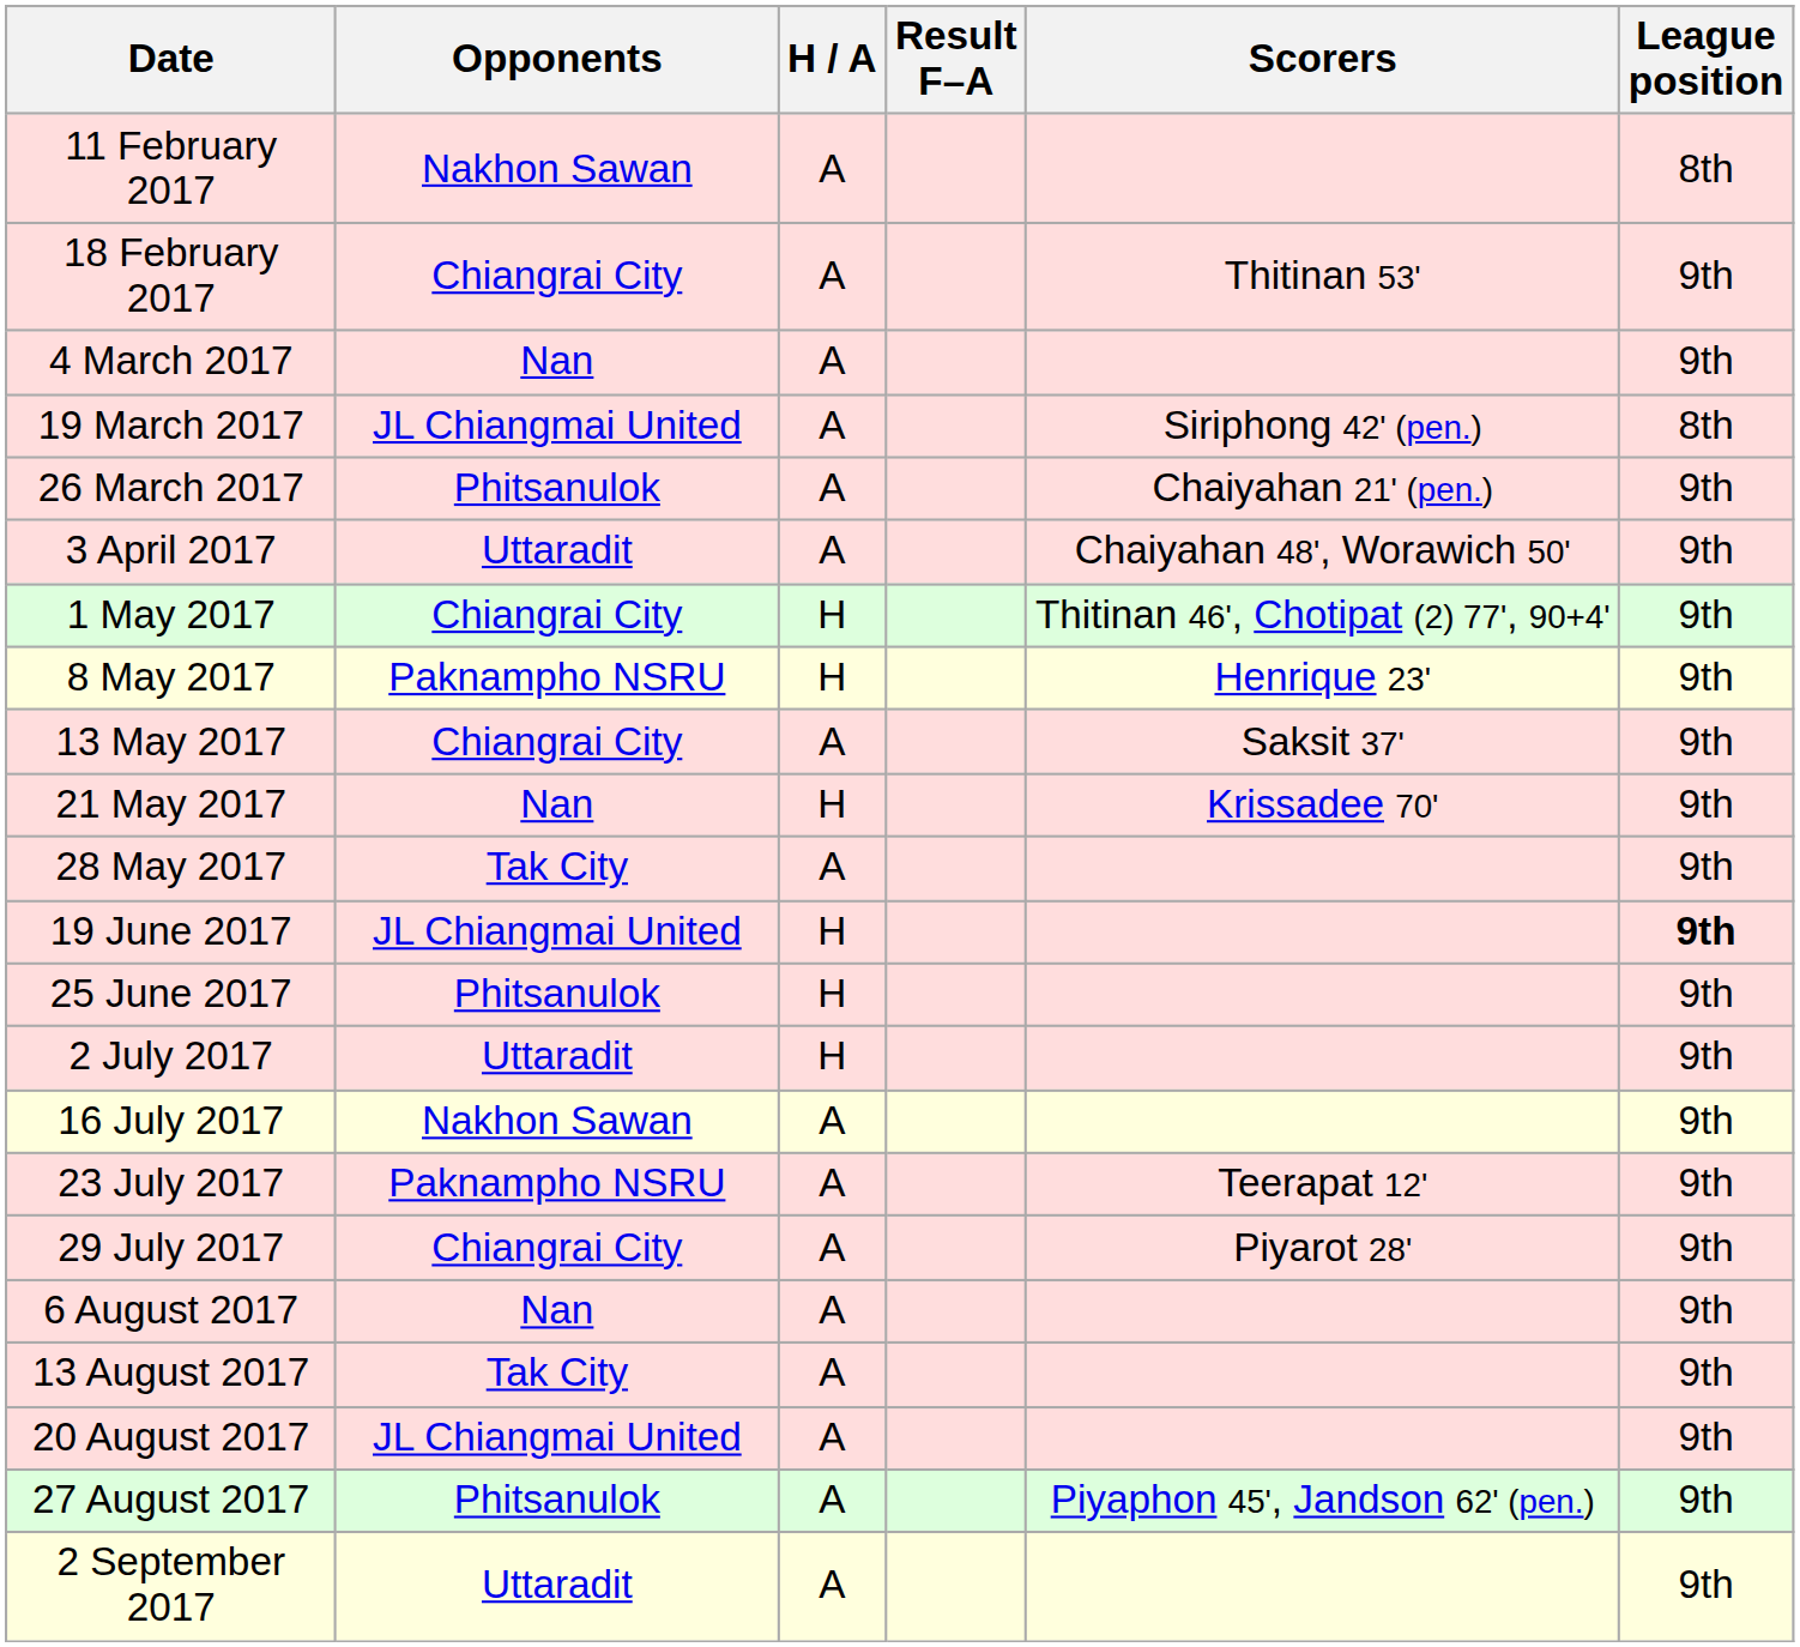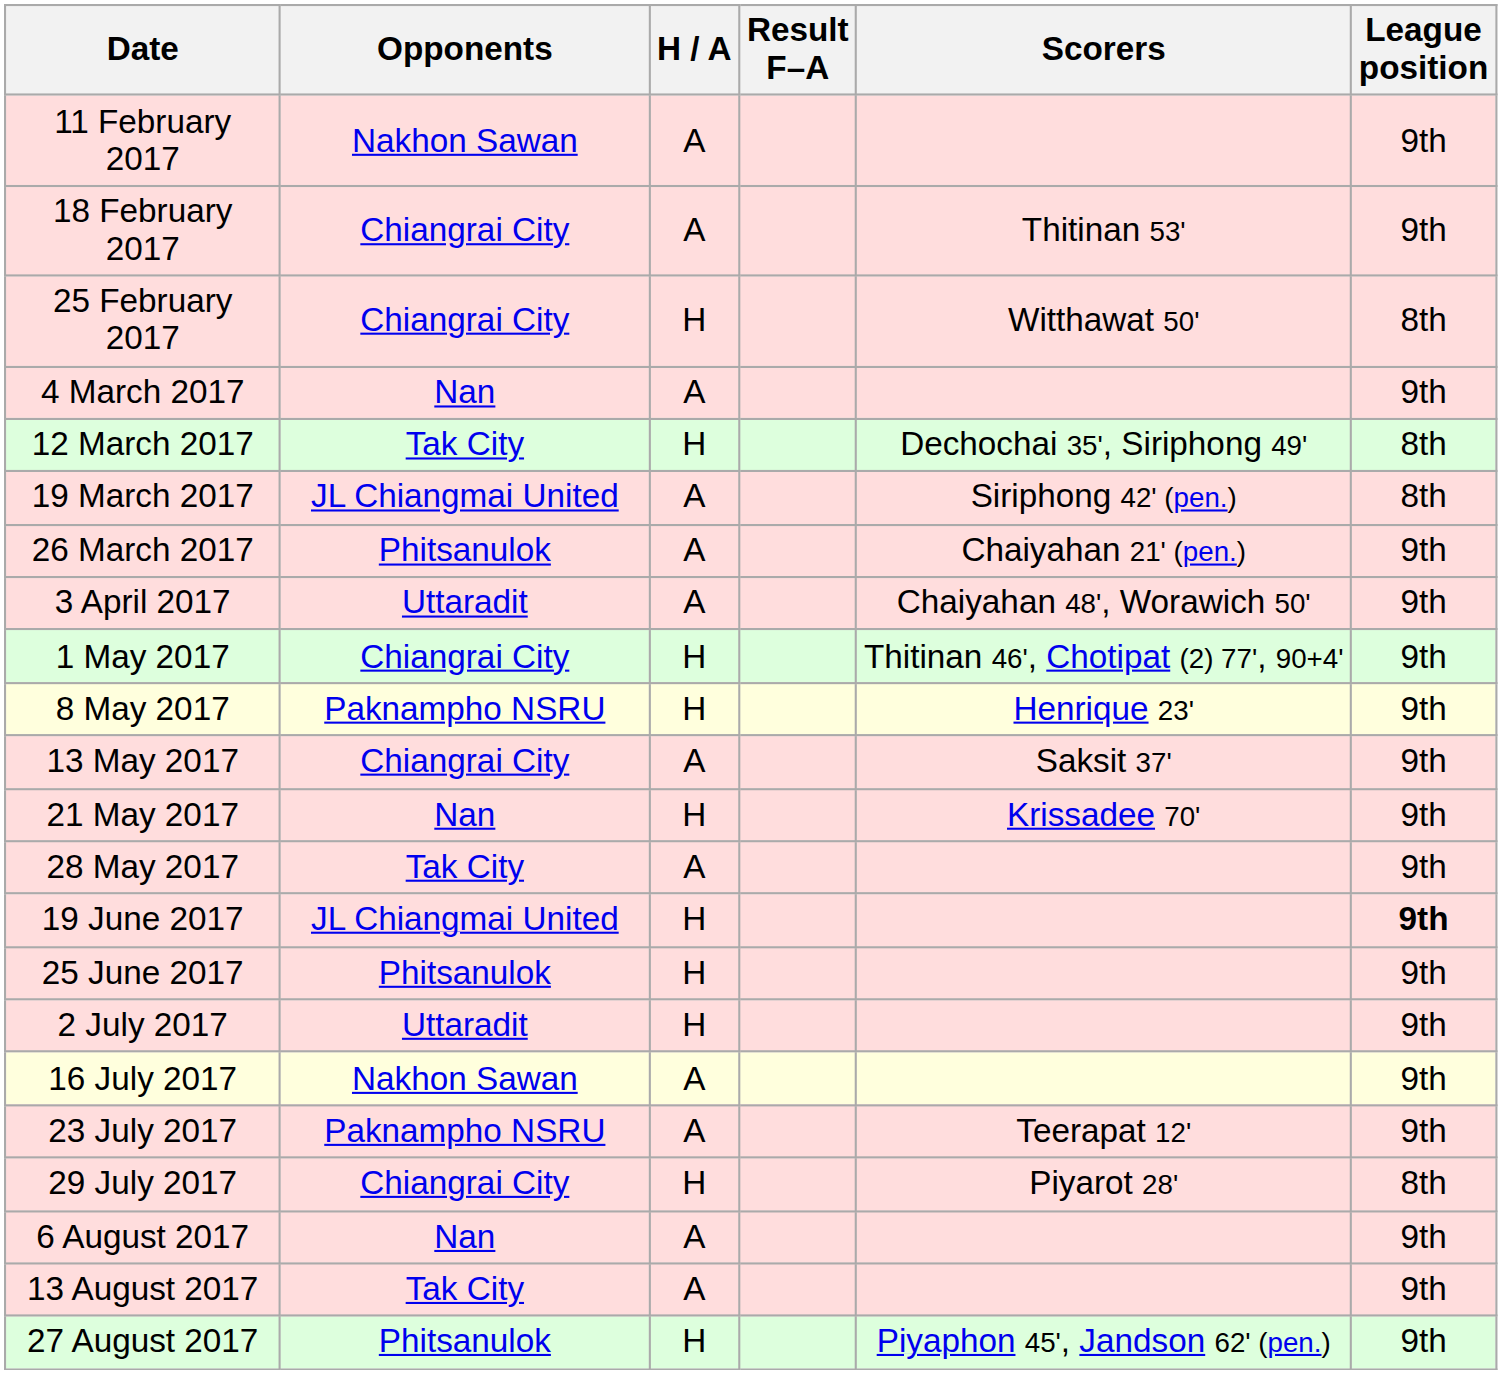 <table class="wikitable" style="text-align:center">
 <tr>
 <th width="125">Date</th>
 <th width="170">Opponents</th>
 <th nowrap>H / A</th>
 <th>Result<br>F–A</th>
 <th>Scorers</th>
 <th>League<br>position</th>
 </tr>
 <tr bgcolor="#ffdddd">
 <td>11 February 2017</td>
 <td><a href='#'>Nakhon Sawan</a></td>
 <td>A</td>
 <td> </td>
 <td></td>
-<td>8th</td>
+<td>9th</td>
 </tr>
 <tr bgcolor="#ffdddd">
 <td>18 February 2017</td>
 <td><a href='#'>Chiangrai City</a></td>
 <td>A</td>
 <td> </td>
 <td>Thitinan <small>53'</small></td>
 <td>9th</td>
 </tr>
 <tr bgcolor="#ffdddd">
+<td>25 February 2017</td>
+<td><a href='#'>Chiangrai City</a></td>
+<td>H</td>
+<td> </td>
+<td>Witthawat <small>50'</small></td>
+<td>8th</td>
+</tr>
+<tr bgcolor="#ffdddd">
 <td>4 March 2017</td>
 <td><a href='#'>Nan</a></td>
 <td>A</td>
 <td> </td>
 <td></td>
 <td>9th</td>
+</tr>
+<tr bgcolor="#ddffdd">
+<td>12 March 2017</td>
+<td><a href='#'>Tak City</a></td>
+<td>H</td>
+<td> </td>
+<td>Dechochai <small>35'</small>, Siriphong <small>49'</small></td>
+<td>8th</td>
 </tr>
 <tr bgcolor="#ffdddd">
 <td>19 March 2017</td>
 <td><a href='#'>JL Chiangmai United</a></td>
 <td>A</td>
 <td> </td>
 <td>Siriphong <small>42' (<a href='#'>pen.</a>)</small></td>
 <td>8th</td>
 </tr>
 <tr bgcolor="#ffdddd">
 <td>26 March 2017</td>
 <td><a href='#'>Phitsanulok</a></td>
 <td>A</td>
 <td> </td>
 <td>Chaiyahan <small>21' (<a href='#'>pen.</a>)</small></td>
 <td>9th</td>
 </tr>
 <tr bgcolor="#ffdddd">
 <td>3 April 2017</td>
 <td><a href='#'>Uttaradit</a></td>
 <td>A</td>
 <td> </td>
 <td>Chaiyahan <small>48'</small>, Worawich <small>50'</small></td>
 <td>9th</td>
 </tr>
 <tr bgcolor="#ddffdd">
 <td>1 May 2017</td>
 <td><a href='#'>Chiangrai City</a></td>
 <td>H</td>
 <td> </td>
 <td nowrap>Thitinan <small>46'</small>, <a href='#'>Chotipat</a> <small>(2) 77'</small>, <small>90+4'</small></td>
 <td>9th</td>
 </tr>
 <tr bgcolor="#ffffdd">
 <td>8 May 2017</td>
 <td><a href='#'>Paknampho NSRU</a></td>
 <td>H</td>
 <td> </td>
 <td><a href='#'>Henrique</a> <small>23'</small></td>
 <td>9th</td>
 </tr>
 <tr bgcolor="#ffdddd">
 <td>13 May 2017</td>
 <td><a href='#'>Chiangrai City</a></td>
 <td>A</td>
 <td></td>
 <td>Saksit <small>37'</small></td>
 <td>9th</td>
 </tr>
 <tr bgcolor="#ffdddd">
 <td>21 May 2017</td>
 <td><a href='#'>Nan</a></td>
 <td>H</td>
 <td> </td>
 <td><a href='#'>Krissadee</a> <small>70'</small></td>
 <td>9th</td>
 </tr>
 <tr bgcolor="#ffdddd">
 <td>28 May 2017</td>
 <td><a href='#'>Tak City</a></td>
 <td>A</td>
 <td> </td>
 <td></td>
 <td>9th</td>
 </tr>
 <tr bgcolor="#ffdddd">
 <td>19 June 2017</td>
 <td><a href='#'>JL Chiangmai United</a></td>
 <td>H</td>
 <td> </td>
 <td></td>
 <td><strong>9th</strong></td>
 </tr>
 <tr bgcolor="#ffdddd">
 <td>25 June 2017</td>
 <td><a href='#'>Phitsanulok</a></td>
 <td>H</td>
 <td></td>
 <td></td>
 <td>9th</td>
 </tr>
 <tr bgcolor="#ffdddd">
 <td>2 July 2017</td>
 <td><a href='#'>Uttaradit</a></td>
 <td>H</td>
 <td></td>
 <td></td>
 <td>9th</td>
 </tr>
 <tr bgcolor="#ffffdd">
 <td>16 July 2017</td>
 <td><a href='#'>Nakhon Sawan</a></td>
 <td>A</td>
 <td> </td>
 <td></td>
 <td>9th</td>
 </tr>
 <tr bgcolor="#ffdddd">
 <td>23 July 2017</td>
 <td><a href='#'>Paknampho NSRU</a></td>
 <td>A</td>
 <td> </td>
 <td>Teerapat <small>12'</small></td>
 <td>9th</td>
 </tr>
 <tr bgcolor="#ffdddd">
 <td>29 July 2017</td>
 <td><a href='#'>Chiangrai City</a></td>
-<td>A</td>
+<td>H</td>
 <td> </td>
 <td>Piyarot <small>28'</small></td>
-<td>9th</td>
+<td>8th</td>
 </tr>
 <tr bgcolor="#ffdddd">
 <td>6 August 2017</td>
 <td><a href='#'>Nan</a></td>
 <td>A</td>
 <td> </td>
 <td></td>
 <td>9th</td>
 </tr>
 <tr bgcolor="#ffdddd">
 <td>13 August 2017</td>
 <td><a href='#'>Tak City</a></td>
 <td>A</td>
 <td> </td>
 <td></td>
 <td>9th</td>
 </tr>
-<tr bgcolor="#ffdddd">
-<td>20 August 2017</td>
-<td><a href='#'>JL Chiangmai United</a></td>
-<td>A</td>
-<td> </td>
-<td></td>
-<td>9th</td>
-</tr>
 <tr bgcolor="#ddffdd">
 <td>27 August 2017</td>
 <td><a href='#'>Phitsanulok</a></td>
-<td>A</td>
+<td>H</td>
 <td> </td>
 <td><a href='#'>Piyaphon</a> <small>45'</small>, <a href='#'>Jandson</a> <small>62' (<a href='#'>pen.</a>)</small></td>
 <td>9th</td>
 </tr>
-<tr bgcolor="#ffffdd">
-<td>2 September 2017</td>
-<td><a href='#'>Uttaradit</a></td>
-<td>A</td>
-<td> </td>
-<td></td>
-<td>9th</td>
-</tr>
 </table>
